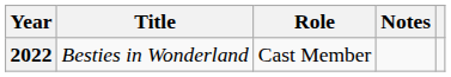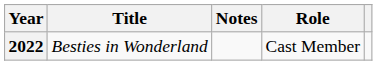 <table class="wikitable plainrowheaders">
 <tr>
 <th scope="col">Year</th>
 <th scope="col">Title</th>
+<th scope="col">Notes</th>
 <th scope="col">Role</th>
-<th scope="col">Notes</th>
 <th scope="col" class="unsortable"></th>
 </tr>
 <tr>
 <th scope="row">2022</th>
 <td><em>Besties in Wonderland</em></td>
+<td></td>
 <td>Cast Member</td>
-<td></td>
 <td style="text-align:center"></td>
 </tr>
 </table>
